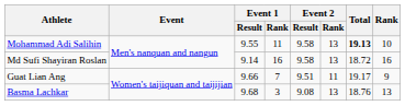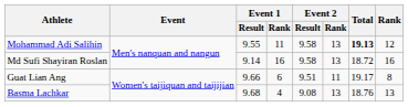 <table class=wikitable style=font-size:90%;text-align:center>
 <tr>
 <th rowspan="2">Athlete</th>
 <th rowspan="2">Event</th>
 <th colspan="2">Event 1</th>
 <th colspan="2">Event 2</th>
 <th rowspan="2">Total</th>
 <th rowspan="2">Rank</th>
 </tr>
 <tr style="font-size:95%">
 <th>Result</th>
 <th>Rank</th>
 <th>Result</th>
 <th>Rank</th>
 </tr>
 <tr>
 <td align=left><a href='#'>Mohammad Adi Salihin</a></td>
 <td align=left rowspan=2><a href='#'>Men's nanquan and nangun</a></td>
 <td>9.55</td>
 <td>11</td>
 <td>9.58</td>
 <td>13</td>
 <td><strong>19.13</strong></td>
-<td>10</td>
+<td>12</td>
 </tr>
 <tr>
 <td align=left>Md Sufi Shayiran Roslan</td>
 <td>9.14</td>
 <td>16</td>
 <td>9.58</td>
 <td>13</td>
 <td>18.72</td>
 <td>16</td>
 </tr>
 <tr>
 <td align=left>Guat Lian Ang</td>
 <td align=left rowspan=2><a href='#'>Women's taijiquan and taijijian</a></td>
 <td>9.66</td>
-<td>7</td>
+<td>6</td>
 <td>9.51</td>
 <td>11</td>
 <td>19.17</td>
-<td>9</td>
+<td>8</td>
 </tr>
 <tr>
 <td align=left><a href='#'>Basma Lachkar</a></td>
 <td>9.68</td>
-<td>3</td>
+<td>4</td>
 <td>9.08</td>
 <td>13</td>
 <td>18.76</td>
 <td>13</td>
 </tr>
 </table>
